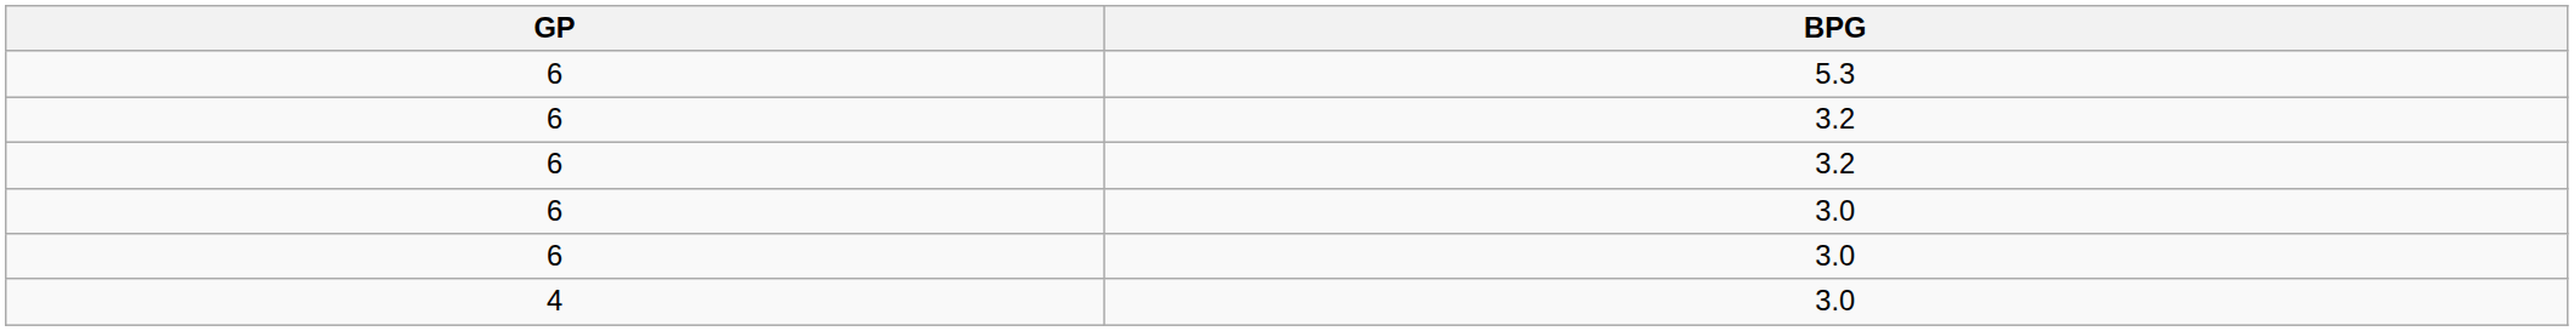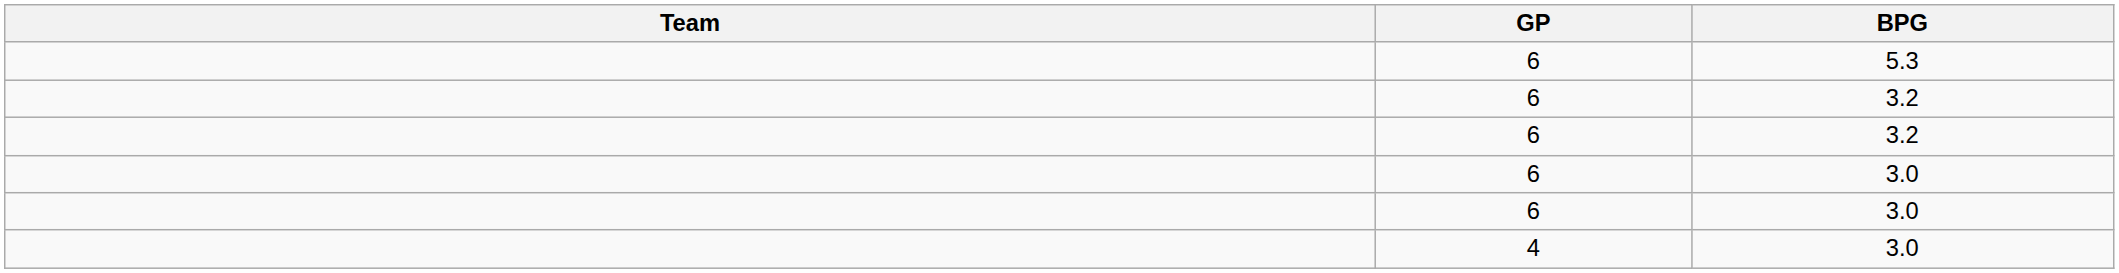 <table class=wikitable width="90%">
 <tr>
+<th width="65%">Team</th>
 <th width="15%">GP</th>
 <th width="20%">BPG</th>
 </tr>
 <tr>
+<td></td>
 <td align=center>6</td>
 <td align=center>5.3</td>
 </tr>
 <tr>
+<td></td>
 <td align=center>6</td>
 <td align=center>3.2</td>
 </tr>
 <tr>
+<td></td>
 <td align=center>6</td>
 <td align=center>3.2</td>
 </tr>
 <tr>
+<td></td>
 <td align=center>6</td>
 <td align=center>3.0</td>
 </tr>
 <tr>
+<td></td>
 <td align=center>6</td>
 <td align=center>3.0</td>
 </tr>
 <tr>
+<td></td>
 <td align=center>4</td>
 <td align=center>3.0</td>
 </tr>
 </table>
